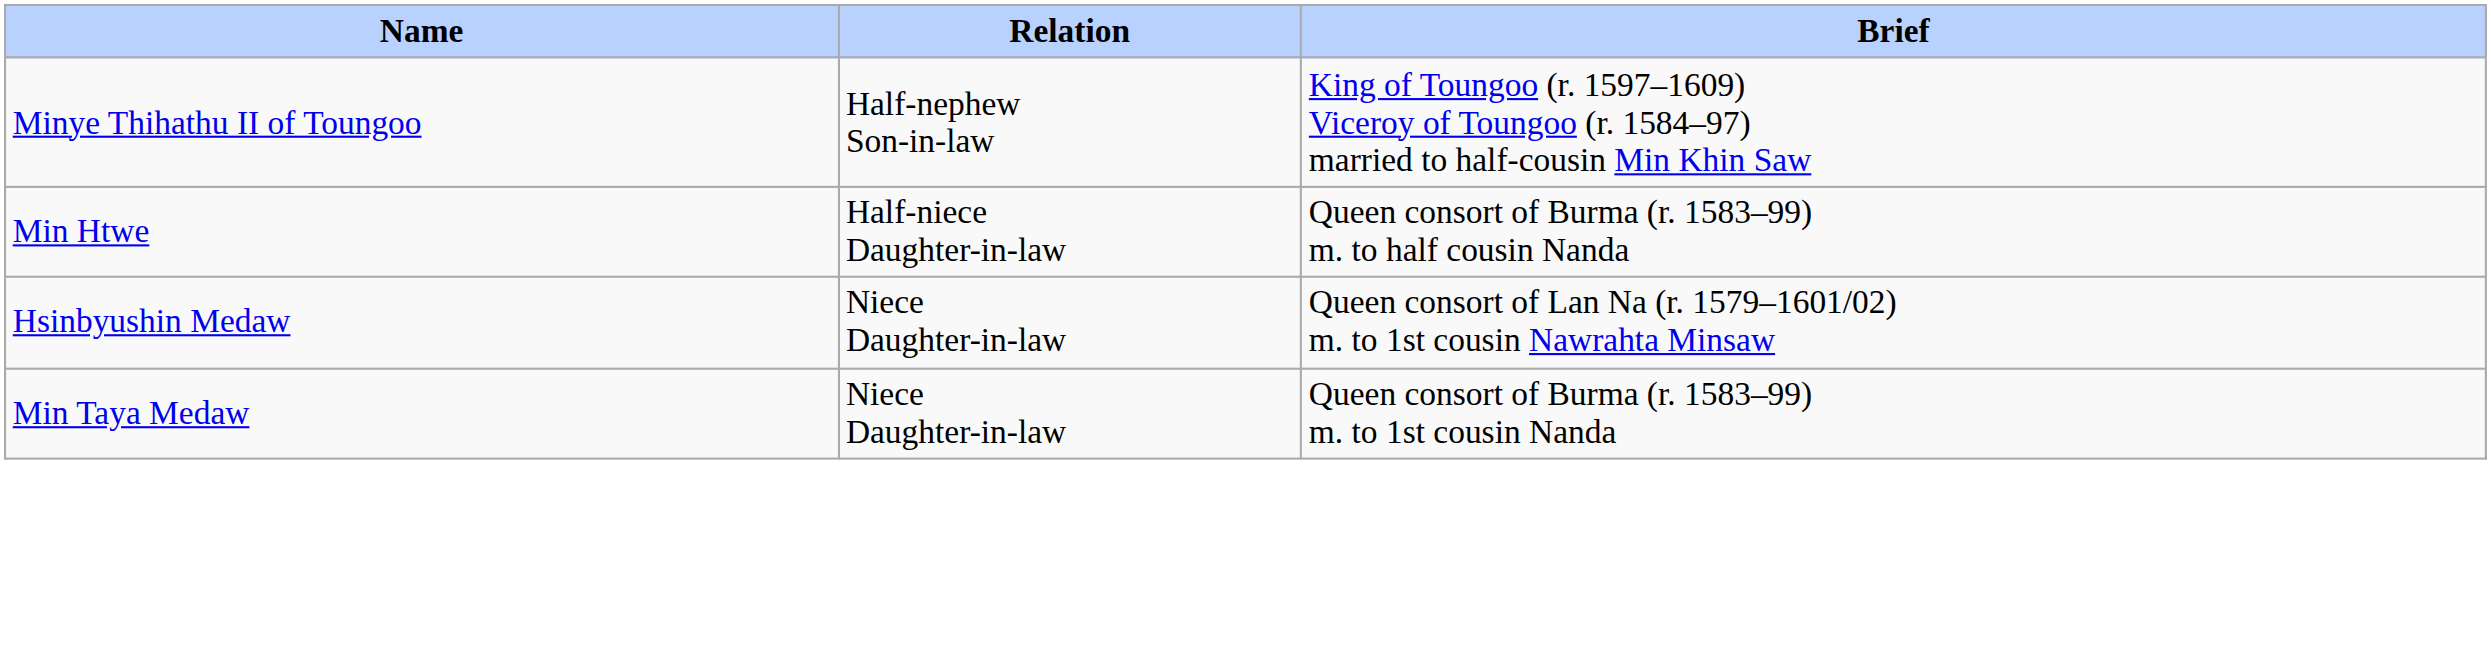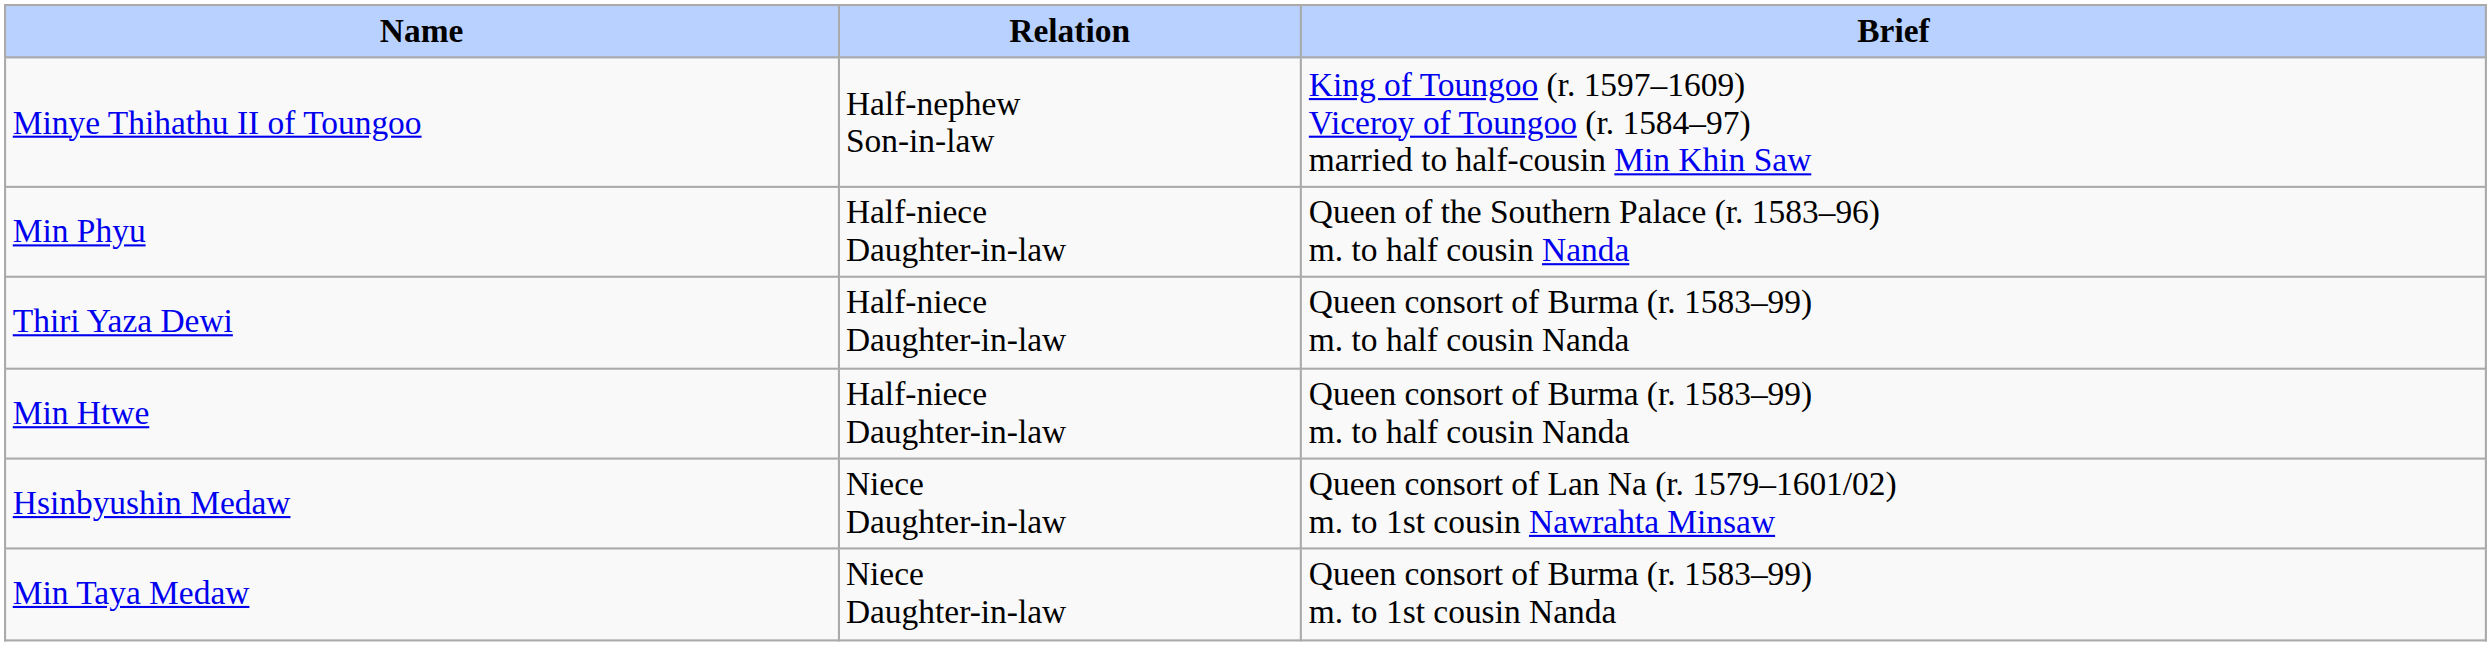 <table width=75% class="wikitable">
 <tr>
 <th style="background-color:#B9D1FF">Name</th>
 <th style="background-color:#B9D1FF">Relation</th>
 <th style="background-color:#B9D1FF">Brief</th>
 </tr>
 <tr>
 <td><a href='#'>Minye Thihathu II of Toungoo</a></td>
 <td>Half-nephew <br> Son-in-law</td>
 <td><a href='#'>King of Toungoo</a> (r. 1597–1609) <br> <a href='#'>Viceroy of Toungoo</a> (r. 1584–97) <br> married to half-cousin <a href='#'>Min Khin Saw</a></td>
+</tr>
+<tr>
+<td><a href='#'>Min Phyu</a></td>
+<td>Half-niece <br> Daughter-in-law</td>
+<td>Queen of the Southern Palace (r. 1583–96) <br> m. to half cousin <a href='#'>Nanda</a></td>
+</tr>
+<tr>
+<td><a href='#'>Thiri Yaza Dewi</a></td>
+<td>Half-niece <br> Daughter-in-law</td>
+<td>Queen consort of Burma (r. 1583–99) <br> m. to half cousin Nanda</td>
 </tr>
 <tr>
 <td><a href='#'>Min Htwe</a></td>
 <td>Half-niece <br> Daughter-in-law</td>
 <td>Queen consort of Burma (r. 1583–99) <br> m. to half cousin Nanda</td>
 </tr>
 <tr>
 <td><a href='#'>Hsinbyushin Medaw</a></td>
 <td>Niece <br> Daughter-in-law</td>
 <td>Queen consort of Lan Na (r. 1579–1601/02) <br> m. to 1st cousin <a href='#'>Nawrahta Minsaw</a></td>
 </tr>
 <tr>
 <td><a href='#'>Min Taya Medaw</a></td>
 <td>Niece <br> Daughter-in-law</td>
 <td>Queen consort of Burma (r. 1583–99) <br> m. to 1st cousin Nanda</td>
 </tr>
 </table>
